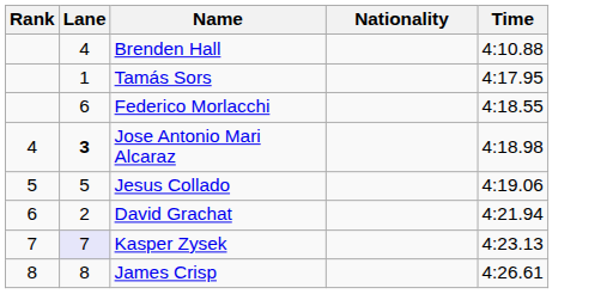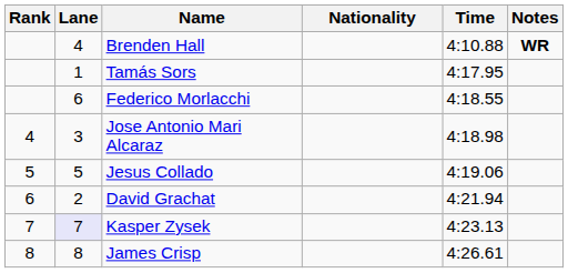 <table class="wikitable sortable" style="text-align:center">
 <tr>
 <th>Rank</th>
 <th>Lane</th>
 <th style="width:180px">Name</th>
 <th style="width:125px">Nationality</th>
 <th>Time</th>
+<th>Notes</th>
 </tr>
 <tr>
 <td></td>
 <td>4</td>
 <td style="text-align:left;"><a href='#'>Brenden Hall</a></td>
 <td style="text-align:left;"></td>
 <td>4:10.88</td>
+<td><strong>WR</strong></td>
 </tr>
 <tr>
 <td></td>
 <td>1</td>
 <td style="text-align:left;"><a href='#'>Tamás Sors</a></td>
 <td style="text-align:left;"></td>
 <td>4:17.95</td>
+<td></td>
 </tr>
 <tr>
 <td></td>
 <td>6</td>
 <td style="text-align:left;"><a href='#'>Federico Morlacchi</a></td>
 <td style="text-align:left;"></td>
 <td>4:18.55</td>
+<td></td>
 </tr>
 <tr>
 <td>4</td>
-<td><strong>3</strong></td>
+<td>3</td>
 <td style="text-align:left;"><a href='#'>Jose Antonio Mari Alcaraz</a></td>
 <td style="text-align:left;"></td>
 <td>4:18.98</td>
+<td></td>
 </tr>
 <tr>
 <td>5</td>
 <td>5</td>
 <td style="text-align:left;"><a href='#'>Jesus Collado</a></td>
 <td style="text-align:left;"></td>
 <td>4:19.06</td>
+<td></td>
 </tr>
 <tr>
 <td>6</td>
 <td>2</td>
 <td style="text-align:left;"><a href='#'>David Grachat</a></td>
 <td style="text-align:left;"></td>
 <td>4:21.94</td>
+<td></td>
 </tr>
 <tr>
 <td>7</td>
 <td style="background: lavender;">7</td>
 <td style="text-align:left;"><a href='#'>Kasper Zysek</a></td>
 <td style="text-align:left;"></td>
 <td>4:23.13</td>
+<td></td>
 </tr>
 <tr>
 <td>8</td>
 <td>8</td>
 <td style="text-align:left;"><a href='#'>James Crisp</a></td>
 <td style="text-align:left;"></td>
 <td>4:26.61</td>
+<td></td>
 </tr>
 </table>
